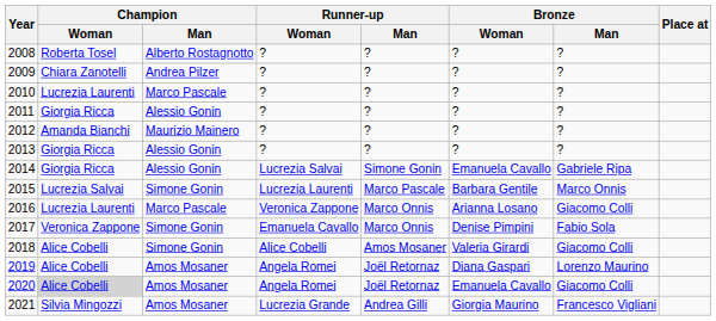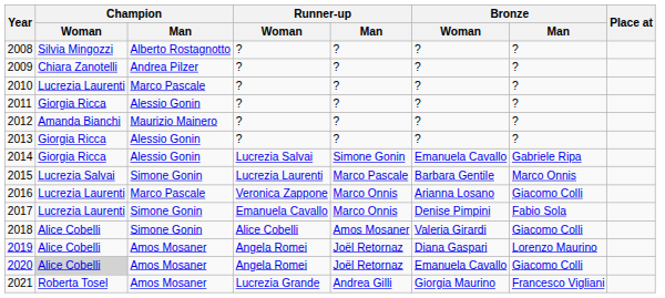 <table class="wikitable">
 <tr>
 <th rowspan="2">Year</th>
 <th colspan=2>Champion</th>
 <th colspan=2>Runner-up</th>
 <th colspan=2>Bronze</th>
 <th rowspan=2>Place at<br></th>
 </tr>
 <tr>
 <th>Woman</th>
 <th>Man</th>
 <th>Woman</th>
 <th>Man</th>
 <th>Woman</th>
 <th>Man</th>
 </tr>
 <tr>
 <td>2008</td>
-<td><a href='#'>Roberta Tosel</a></td>
+<td><a href='#'>Silvia Mingozzi</a></td>
 <td><a href='#'>Alberto Rostagnotto</a></td>
 <td>?</td>
 <td>?</td>
 <td>?</td>
 <td>?</td>
 <td></td>
 </tr>
 <tr>
 <td>2009</td>
 <td><a href='#'>Chiara Zanotelli</a></td>
 <td><a href='#'>Andrea Pilzer</a></td>
 <td>?</td>
 <td>?</td>
 <td>?</td>
 <td>?</td>
 <td></td>
 </tr>
 <tr>
 <td>2010</td>
 <td><a href='#'>Lucrezia Laurenti</a></td>
 <td><a href='#'>Marco Pascale</a></td>
 <td>?</td>
 <td>?</td>
 <td>?</td>
 <td>?</td>
 <td></td>
 </tr>
 <tr>
 <td>2011</td>
 <td><a href='#'>Giorgia Ricca</a></td>
 <td><a href='#'>Alessio Gonin</a></td>
 <td>?</td>
 <td>?</td>
 <td>?</td>
 <td>?</td>
 <td></td>
 </tr>
 <tr>
 <td>2012</td>
 <td><a href='#'>Amanda Bianchi</a></td>
 <td><a href='#'>Maurizio Mainero</a></td>
 <td>?</td>
 <td>?</td>
 <td>?</td>
 <td>?</td>
 <td></td>
 </tr>
 <tr>
 <td>2013</td>
 <td><a href='#'>Giorgia Ricca</a></td>
 <td><a href='#'>Alessio Gonin</a></td>
 <td>?</td>
 <td>?</td>
 <td>?</td>
 <td>?</td>
 <td></td>
 </tr>
 <tr>
 <td>2014</td>
 <td><a href='#'>Giorgia Ricca</a></td>
 <td><a href='#'>Alessio Gonin</a></td>
 <td><a href='#'>Lucrezia Salvai</a></td>
 <td><a href='#'>Simone Gonin</a></td>
 <td><a href='#'>Emanuela Cavallo</a></td>
 <td><a href='#'>Gabriele Ripa</a></td>
 <td></td>
 </tr>
 <tr>
 <td>2015</td>
 <td><a href='#'>Lucrezia Salvai</a></td>
 <td><a href='#'>Simone Gonin</a></td>
 <td><a href='#'>Lucrezia Laurenti</a></td>
 <td><a href='#'>Marco Pascale</a></td>
 <td><a href='#'>Barbara Gentile</a></td>
 <td><a href='#'>Marco Onnis</a></td>
 <td></td>
 </tr>
 <tr>
 <td>2016</td>
 <td><a href='#'>Lucrezia Laurenti</a></td>
 <td><a href='#'>Marco Pascale</a></td>
 <td><a href='#'>Veronica Zappone</a></td>
 <td><a href='#'>Marco Onnis</a></td>
 <td><a href='#'>Arianna Losano</a></td>
 <td><a href='#'>Giacomo Colli</a></td>
 <td></td>
 </tr>
 <tr>
 <td>2017</td>
-<td><a href='#'>Veronica Zappone</a></td>
+<td><a href='#'>Lucrezia Laurenti</a></td>
 <td><a href='#'>Simone Gonin</a></td>
 <td><a href='#'>Emanuela Cavallo</a></td>
 <td><a href='#'>Marco Onnis</a></td>
 <td><a href='#'>Denise Pimpini</a></td>
 <td><a href='#'>Fabio Sola</a></td>
 <td></td>
 </tr>
 <tr>
 <td>2018</td>
 <td><a href='#'>Alice Cobelli</a></td>
 <td><a href='#'>Simone Gonin</a></td>
 <td><a href='#'>Alice Cobelli</a></td>
 <td><a href='#'>Amos Mosaner</a></td>
 <td><a href='#'>Valeria Girardi</a></td>
 <td><a href='#'>Giacomo Colli</a></td>
 <td></td>
 </tr>
 <tr>
 <td><a href='#'>2019</a></td>
 <td><a href='#'>Alice Cobelli</a></td>
 <td><a href='#'>Amos Mosaner</a></td>
 <td><a href='#'>Angela Romei</a></td>
 <td><a href='#'>Joël Retornaz</a></td>
 <td><a href='#'>Diana Gaspari</a></td>
 <td><a href='#'>Lorenzo Maurino</a></td>
 <td></td>
 </tr>
 <tr>
 <td><a href='#'>2020</a></td>
 <td style="background: lightgrey;"><a href='#'>Alice Cobelli</a></td>
 <td><a href='#'>Amos Mosaner</a></td>
 <td><a href='#'>Angela Romei</a></td>
 <td><a href='#'>Joël Retornaz</a></td>
 <td><a href='#'>Emanuela Cavallo</a></td>
 <td><a href='#'>Giacomo Colli</a></td>
 <td></td>
 </tr>
 <tr>
 <td>2021</td>
-<td><a href='#'>Silvia Mingozzi</a></td>
+<td><a href='#'>Roberta Tosel</a></td>
 <td><a href='#'>Amos Mosaner</a></td>
 <td><a href='#'>Lucrezia Grande</a></td>
 <td><a href='#'>Andrea Gilli</a></td>
 <td><a href='#'>Giorgia Maurino</a></td>
 <td><a href='#'>Francesco Vigliani</a></td>
 <td></td>
 </tr>
 </table>
